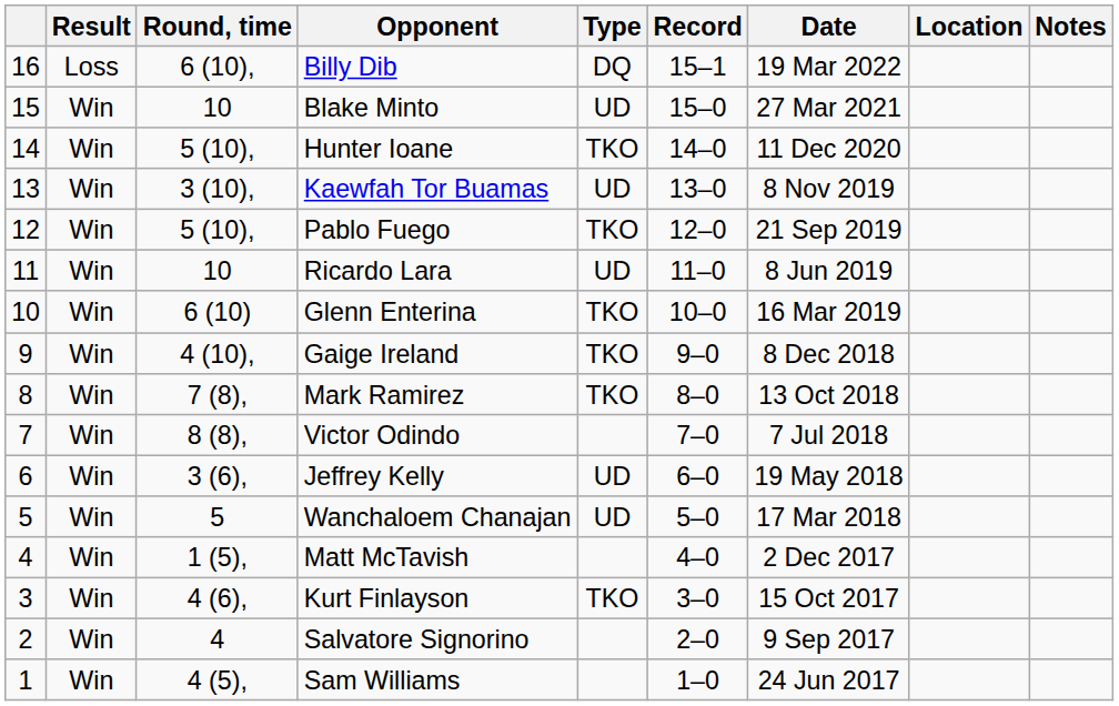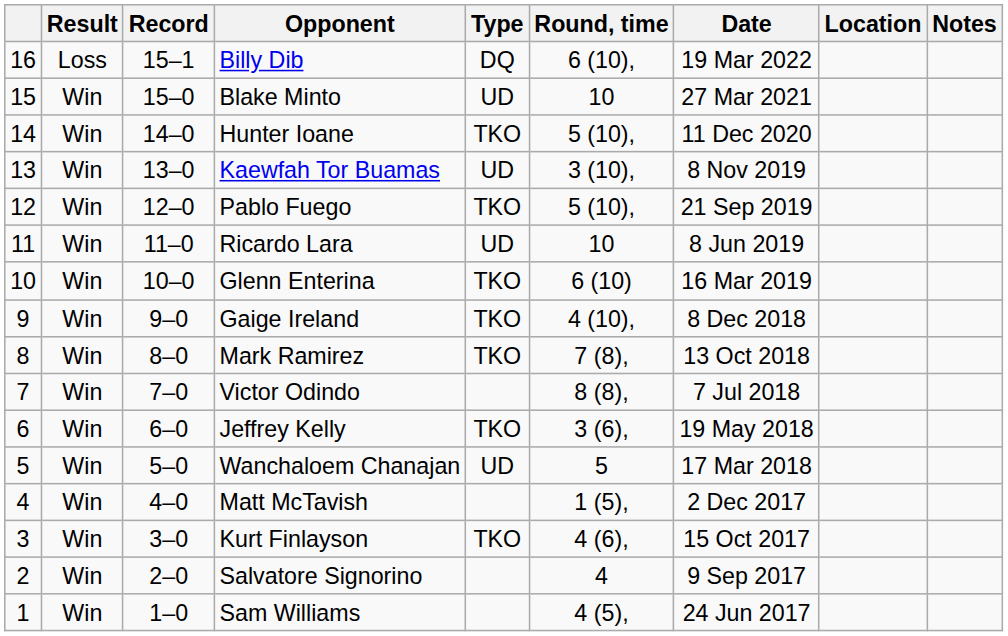 <table class="wikitable" style="text-align:center; font-size:95%">
 <tr>
 <th></th>
 <th>Result</th>
-<th>Round, time</th>
+<th>Record</th>
 <th>Opponent</th>
 <th>Type</th>
-<th>Record</th>
+<th>Round, time</th>
 <th>Date</th>
 <th>Location</th>
 <th>Notes</th>
 </tr>
 <tr>
 <td>16</td>
 <td>Loss</td>
-<td>6 (10), </td>
+<td>15–1</td>
 <td style="text-align:left;"> <a href='#'>Billy Dib</a></td>
 <td>DQ</td>
-<td>15–1</td>
+<td>6 (10), </td>
 <td>19 Mar 2022</td>
 <td style="text-align:left;"> </td>
 <td style="text-align:left;"></td>
 </tr>
 <tr>
 <td>15</td>
 <td>Win</td>
-<td>10</td>
+<td>15–0</td>
 <td style="text-align:left;"> Blake Minto</td>
 <td>UD</td>
-<td>15–0</td>
+<td>10</td>
 <td>27 Mar 2021</td>
 <td style="text-align:left;"> </td>
 <td></td>
 </tr>
 <tr>
 <td>14</td>
 <td>Win</td>
-<td>5 (10), </td>
+<td>14–0</td>
 <td style="text-align:left;"> Hunter Ioane</td>
 <td>TKO</td>
-<td>14–0</td>
+<td>5 (10), </td>
 <td>11 Dec 2020</td>
 <td style="text-align:left;"> </td>
 <td style="text-align:left;"></td>
 </tr>
 <tr>
 <td>13</td>
 <td>Win</td>
-<td>3 (10), </td>
+<td>13–0</td>
 <td style="text-align:left;"> <a href='#'>Kaewfah Tor Buamas</a></td>
 <td>UD</td>
-<td>13–0</td>
+<td>3 (10), </td>
 <td>8 Nov 2019</td>
 <td style="text-align:left;"> </td>
 <td style="text-align:left;"></td>
 </tr>
 <tr>
 <td>12</td>
 <td>Win</td>
-<td>5 (10), </td>
+<td>12–0</td>
 <td style="text-align:left;"> Pablo Fuego</td>
 <td>TKO</td>
-<td>12–0</td>
+<td>5 (10), </td>
 <td>21 Sep 2019</td>
 <td style="text-align:left;"> </td>
 <td style="text-align:left;"></td>
 </tr>
 <tr>
 <td>11</td>
 <td>Win</td>
-<td>10</td>
+<td>11–0</td>
 <td style="text-align:left;"> Ricardo Lara</td>
 <td>UD</td>
-<td>11–0</td>
+<td>10</td>
 <td>8 Jun 2019</td>
 <td style="text-align:left;"> </td>
 <td style="text-align:left;"></td>
 </tr>
 <tr>
 <td>10</td>
 <td>Win</td>
-<td>6 (10)</td>
+<td>10–0</td>
 <td style="text-align:left;"> Glenn Enterina</td>
 <td>TKO</td>
-<td>10–0</td>
+<td>6 (10)</td>
 <td>16 Mar 2019</td>
 <td style="text-align:left;"> </td>
 <td style="text-align:left;"></td>
 </tr>
 <tr>
 <td>9</td>
 <td>Win</td>
-<td>4 (10), </td>
+<td>9–0</td>
 <td style="text-align:left;"> Gaige Ireland</td>
 <td>TKO</td>
-<td>9–0</td>
+<td>4 (10), </td>
 <td>8 Dec 2018</td>
 <td style="text-align:left;"> </td>
 <td style="text-align:left;"></td>
 </tr>
 <tr>
 <td>8</td>
 <td>Win</td>
-<td>7 (8), </td>
+<td>8–0</td>
 <td style="text-align:left;"> Mark Ramirez</td>
 <td>TKO</td>
-<td>8–0</td>
+<td>7 (8), </td>
 <td>13 Oct 2018</td>
 <td style="text-align:left;"> </td>
 <td style="text-align:left;"></td>
 </tr>
 <tr>
 <td>7</td>
 <td>Win</td>
-<td>8 (8), </td>
+<td>7–0</td>
 <td style="text-align:left;"> Victor Odindo</td>
 <td></td>
-<td>7–0</td>
+<td>8 (8), </td>
 <td>7 Jul 2018</td>
 <td style="text-align:left;"> </td>
 <td></td>
 </tr>
 <tr>
 <td>6</td>
 <td>Win</td>
+<td>6–0</td>
+<td style="text-align:left;"> Jeffrey Kelly</td>
+<td>TKO</td>
 <td>3 (6), </td>
-<td style="text-align:left;"> Jeffrey Kelly</td>
-<td>UD</td>
-<td>6–0</td>
 <td>19 May 2018</td>
 <td style="text-align:left;"> </td>
 <td></td>
 </tr>
 <tr>
 <td>5</td>
 <td>Win</td>
-<td>5</td>
+<td>5–0</td>
 <td style="text-align:left;"> Wanchaloem Chanajan</td>
 <td>UD</td>
-<td>5–0</td>
+<td>5</td>
 <td>17 Mar 2018</td>
 <td style="text-align:left;"> </td>
 <td></td>
 </tr>
 <tr>
 <td>4</td>
 <td>Win</td>
-<td>1 (5), </td>
+<td>4–0</td>
 <td style="text-align:left;"> Matt McTavish</td>
 <td></td>
-<td>4–0</td>
+<td>1 (5), </td>
 <td>2 Dec 2017</td>
 <td style="text-align:left;"> </td>
 <td></td>
 </tr>
 <tr>
 <td>3</td>
 <td>Win</td>
-<td>4 (6), </td>
+<td>3–0</td>
 <td style="text-align:left;"> Kurt Finlayson</td>
 <td>TKO</td>
-<td>3–0</td>
+<td>4 (6), </td>
 <td>15 Oct 2017</td>
 <td style="text-align:left;"> </td>
 <td></td>
 </tr>
 <tr>
 <td>2</td>
 <td>Win</td>
-<td>4</td>
+<td>2–0</td>
 <td style="text-align:left;"> Salvatore Signorino</td>
 <td></td>
-<td>2–0</td>
+<td>4</td>
 <td>9 Sep 2017</td>
 <td style="text-align:left;"> </td>
 <td></td>
 </tr>
 <tr>
 <td>1</td>
 <td>Win</td>
-<td>4 (5), </td>
+<td>1–0</td>
 <td style="text-align:left;"> Sam Williams</td>
 <td></td>
-<td>1–0</td>
+<td>4 (5), </td>
 <td>24 Jun 2017</td>
 <td style="text-align:left;"> </td>
 <td></td>
 </tr>
 </table>
